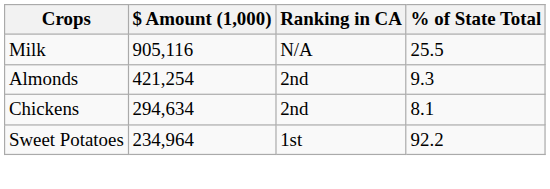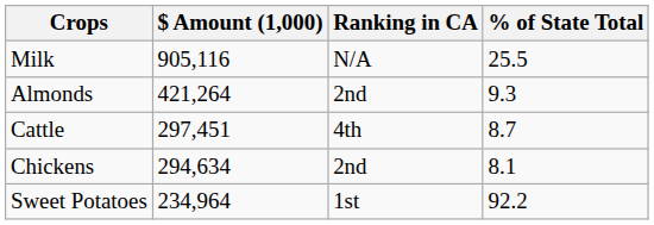 <table class="wikitable sortable">
 <tr>
 <th>Crops</th>
 <th>$ Amount (1,000)</th>
 <th>Ranking in CA</th>
 <th>% of State Total</th>
 </tr>
 <tr>
 <td>Milk</td>
 <td>905,116</td>
 <td>N/A</td>
 <td>25.5</td>
 </tr>
 <tr>
 <td>Almonds</td>
-<td>421,254</td>
+<td>421,264</td>
 <td>2nd</td>
 <td>9.3</td>
+</tr>
+<tr>
+<td>Cattle</td>
+<td>297,451</td>
+<td>4th</td>
+<td>8.7</td>
 </tr>
 <tr>
 <td>Chickens</td>
 <td>294,634</td>
 <td>2nd</td>
 <td>8.1</td>
 </tr>
 <tr>
 <td>Sweet Potatoes</td>
 <td>234,964</td>
 <td>1st</td>
 <td>92.2</td>
 </tr>
 </table>
